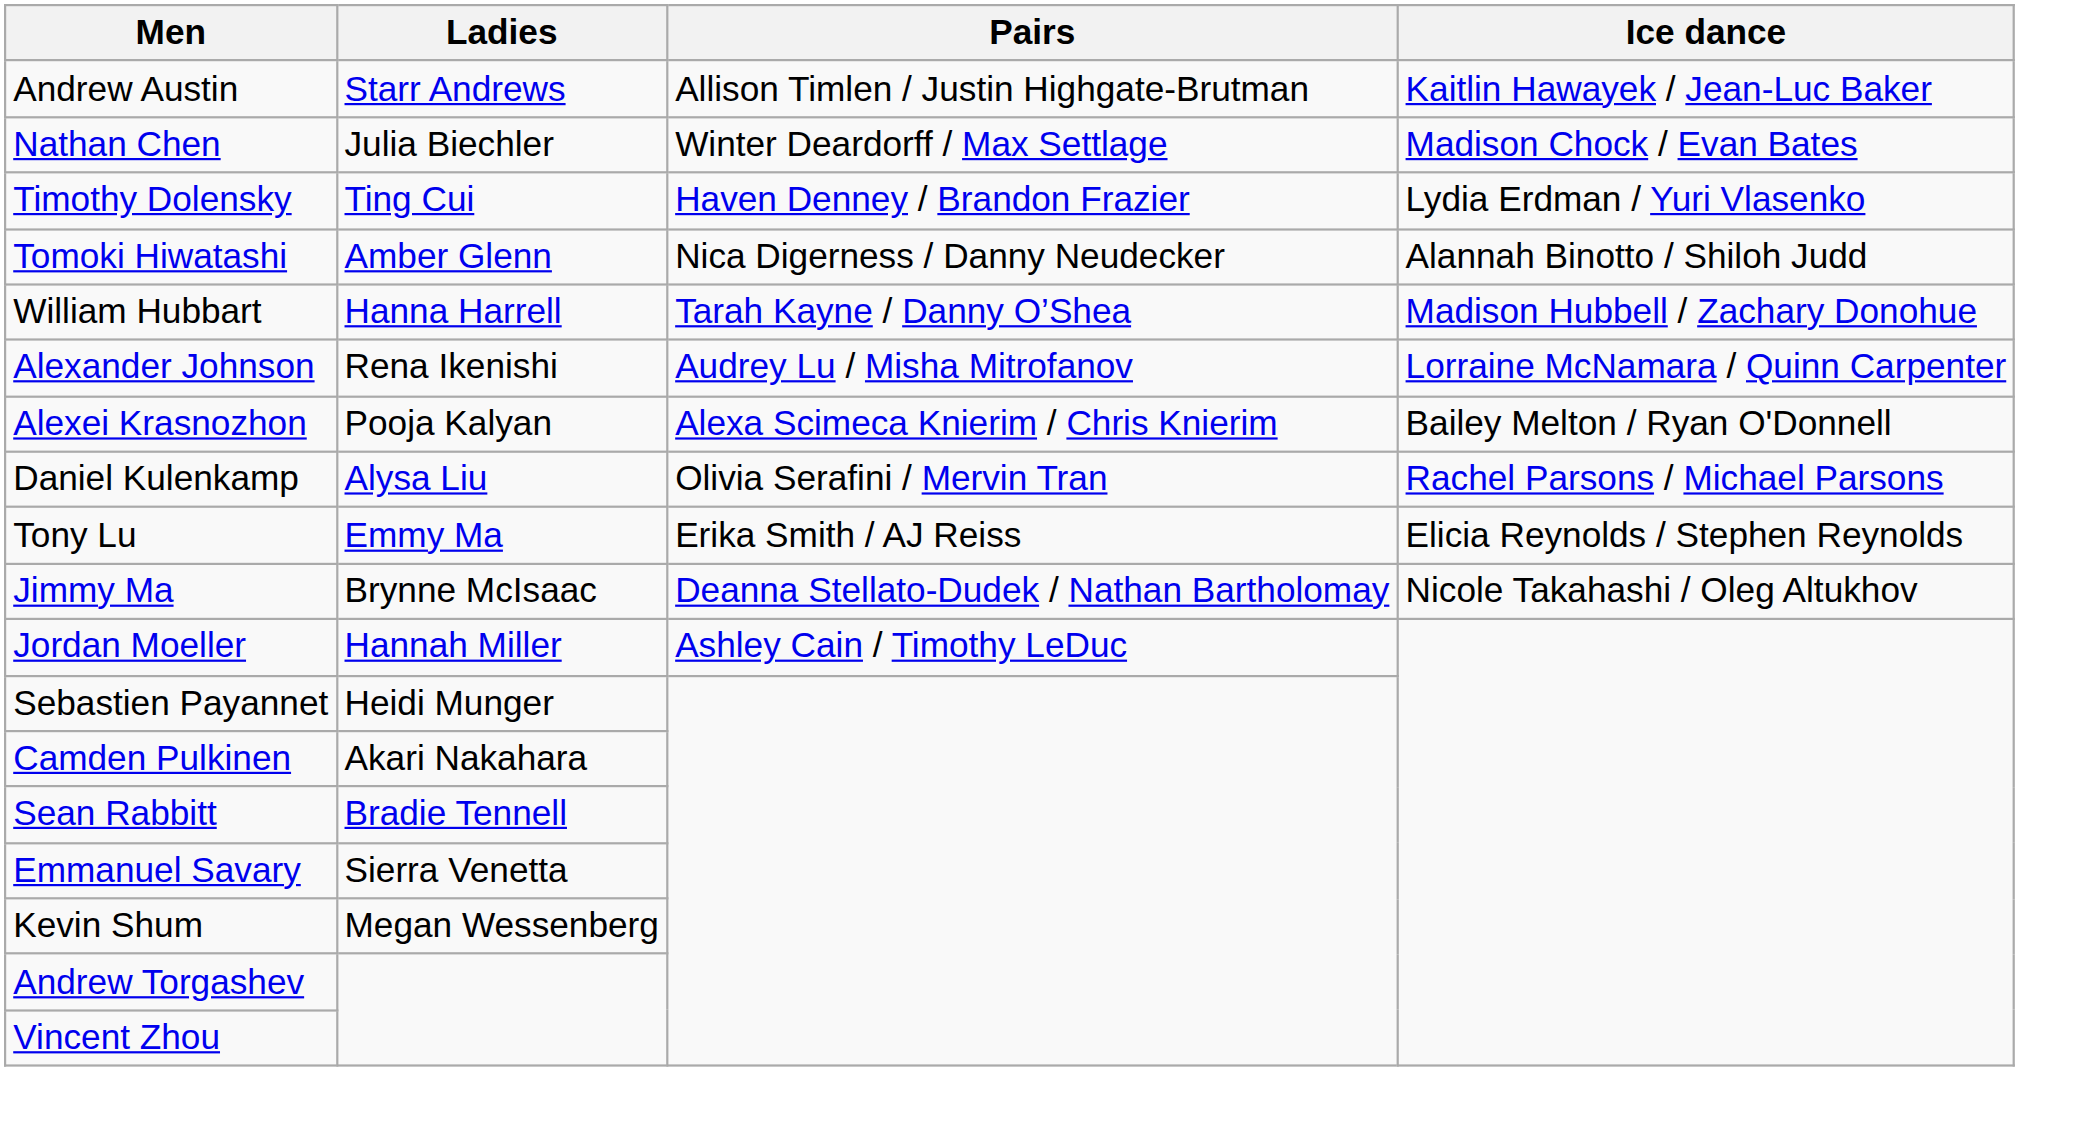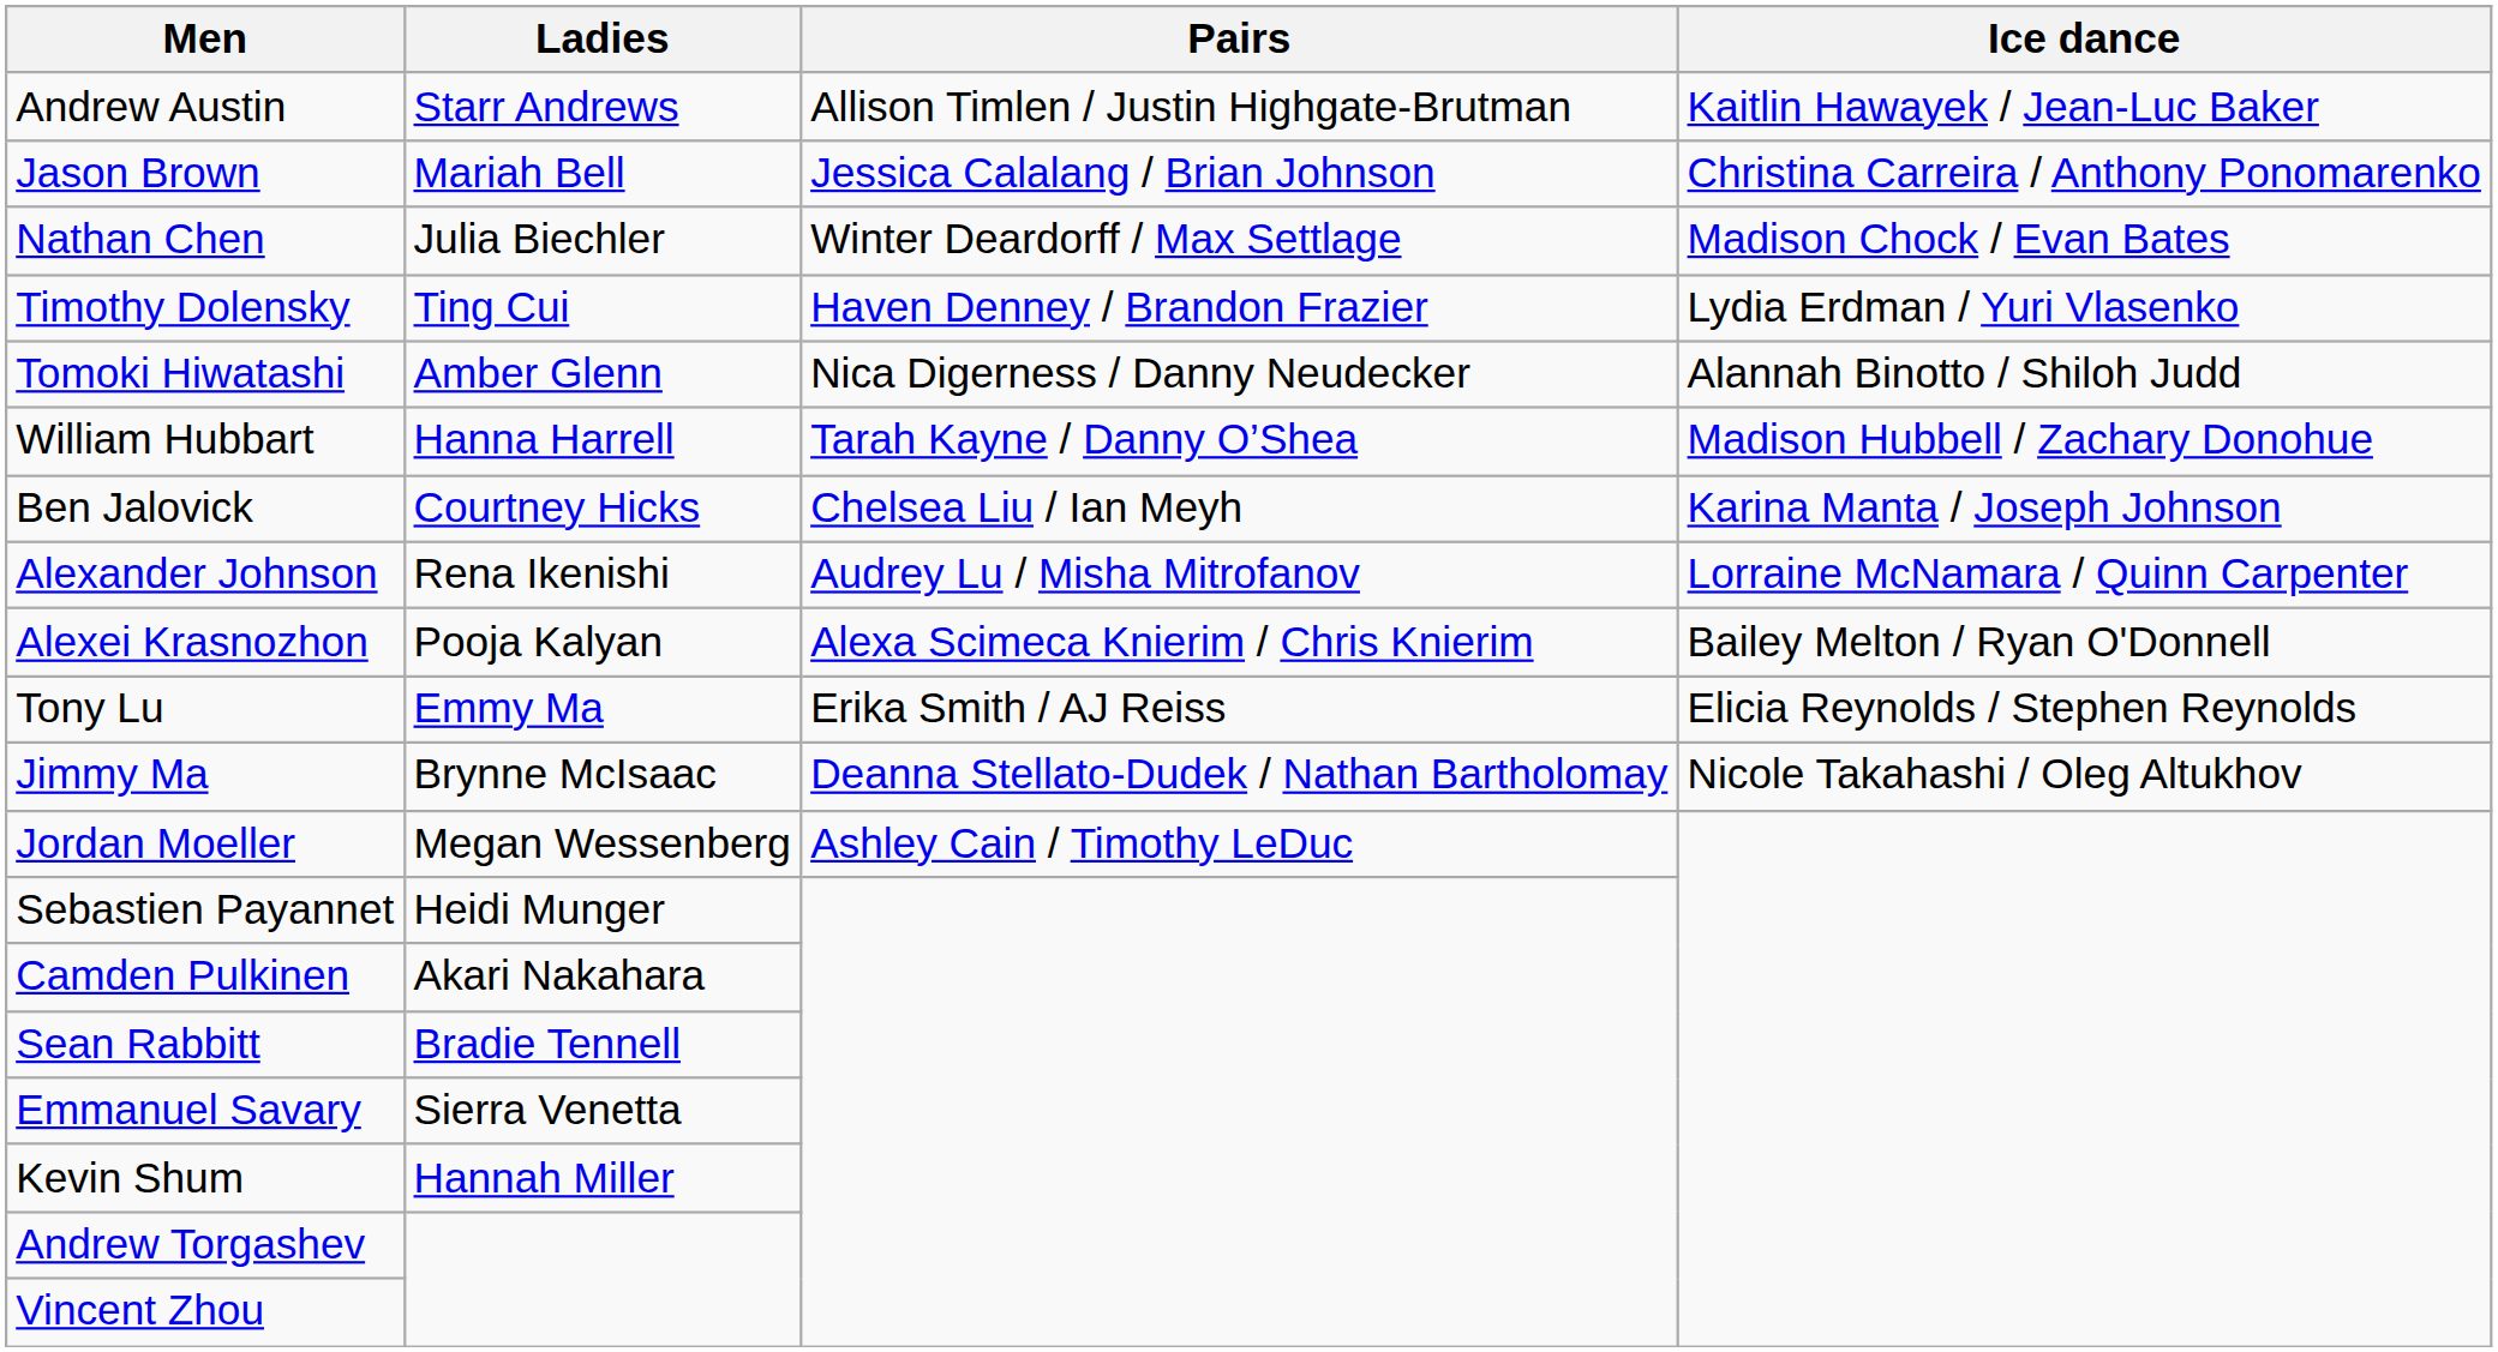 <table class="wikitable">
 <tr>
 <th>Men</th>
 <th>Ladies</th>
 <th>Pairs</th>
 <th>Ice dance</th>
 </tr>
 <tr>
 <td>Andrew Austin</td>
 <td><a href='#'>Starr Andrews</a></td>
 <td>Allison Timlen / Justin Highgate-Brutman</td>
 <td><a href='#'>Kaitlin Hawayek</a> / <a href='#'>Jean-Luc Baker</a></td>
+</tr>
+<tr>
+<td><a href='#'>Jason Brown</a></td>
+<td><a href='#'>Mariah Bell</a></td>
+<td><a href='#'>Jessica Calalang</a> / <a href='#'>Brian Johnson</a></td>
+<td><a href='#'>Christina Carreira</a> / <a href='#'>Anthony Ponomarenko</a></td>
 </tr>
 <tr>
 <td><a href='#'>Nathan Chen</a></td>
 <td>Julia Biechler</td>
 <td>Winter Deardorff / <a href='#'>Max Settlage</a></td>
 <td><a href='#'>Madison Chock</a> / <a href='#'>Evan Bates</a></td>
 </tr>
 <tr>
 <td><a href='#'>Timothy Dolensky</a></td>
 <td><a href='#'>Ting Cui</a></td>
 <td><a href='#'>Haven Denney</a> / <a href='#'>Brandon Frazier</a></td>
 <td>Lydia Erdman / <a href='#'>Yuri Vlasenko</a></td>
 </tr>
 <tr>
 <td><a href='#'>Tomoki Hiwatashi</a></td>
 <td><a href='#'>Amber Glenn</a></td>
 <td>Nica Digerness / Danny Neudecker</td>
 <td>Alannah Binotto / Shiloh Judd</td>
 </tr>
 <tr>
 <td>William Hubbart</td>
 <td><a href='#'>Hanna Harrell</a></td>
 <td><a href='#'>Tarah Kayne</a> / <a href='#'>Danny O’Shea</a></td>
 <td><a href='#'>Madison Hubbell</a> / <a href='#'>Zachary Donohue</a></td>
 </tr>
 <tr>
+<td>Ben Jalovick</td>
+<td><a href='#'>Courtney Hicks</a></td>
+<td><a href='#'>Chelsea Liu</a> / Ian Meyh</td>
+<td><a href='#'>Karina Manta</a> / <a href='#'>Joseph Johnson</a></td>
+</tr>
+<tr>
 <td><a href='#'>Alexander Johnson</a></td>
 <td>Rena Ikenishi</td>
 <td><a href='#'>Audrey Lu</a> / <a href='#'>Misha Mitrofanov</a></td>
 <td><a href='#'>Lorraine McNamara</a> / <a href='#'>Quinn Carpenter</a></td>
 </tr>
 <tr>
 <td><a href='#'>Alexei Krasnozhon</a></td>
 <td>Pooja Kalyan</td>
 <td><a href='#'>Alexa Scimeca Knierim</a> / <a href='#'>Chris Knierim</a></td>
 <td>Bailey Melton / Ryan O'Donnell</td>
-</tr>
-<tr>
-<td>Daniel Kulenkamp</td>
-<td><a href='#'>Alysa Liu</a></td>
-<td>Olivia Serafini / <a href='#'>Mervin Tran</a></td>
-<td><a href='#'>Rachel Parsons</a> / <a href='#'>Michael Parsons</a></td>
 </tr>
 <tr>
 <td>Tony Lu</td>
 <td><a href='#'>Emmy Ma</a></td>
 <td>Erika Smith / AJ Reiss</td>
 <td>Elicia Reynolds / Stephen Reynolds</td>
 </tr>
 <tr>
 <td><a href='#'>Jimmy Ma</a></td>
 <td>Brynne McIsaac</td>
 <td><a href='#'>Deanna Stellato-Dudek</a> / <a href='#'>Nathan Bartholomay</a></td>
 <td>Nicole Takahashi / Oleg Altukhov</td>
 </tr>
 <tr>
 <td><a href='#'>Jordan Moeller</a></td>
-<td><a href='#'>Hannah Miller</a></td>
+<td>Megan Wessenberg</td>
 <td><a href='#'>Ashley Cain</a> / <a href='#'>Timothy LeDuc</a></td>
 <td rowspan=8></td>
 </tr>
 <tr>
 <td>Sebastien Payannet</td>
 <td>Heidi Munger</td>
 <td rowspan=7></td>
 </tr>
 <tr>
 <td><a href='#'>Camden Pulkinen</a></td>
 <td>Akari Nakahara</td>
 </tr>
 <tr>
 <td><a href='#'>Sean Rabbitt</a></td>
 <td><a href='#'>Bradie Tennell</a></td>
 </tr>
 <tr>
 <td><a href='#'>Emmanuel Savary</a></td>
 <td>Sierra Venetta</td>
 </tr>
 <tr>
 <td>Kevin Shum</td>
-<td>Megan Wessenberg</td>
+<td><a href='#'>Hannah Miller</a></td>
 </tr>
 <tr>
 <td><a href='#'>Andrew Torgashev</a></td>
 <td rowspan=2></td>
 </tr>
 <tr>
 <td><a href='#'>Vincent Zhou</a></td>
 </tr>
 </table>
